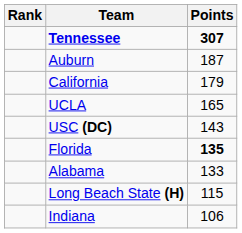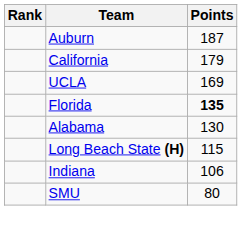 <table class="wikitable sortable" style="text-align:center">
 <tr>
 <th>Rank</th>
 <th>Team</th>
 <th>Points</th>
-</tr>
-<tr>
-<td></td>
-<td align=left><strong><a href='#'>Tennessee</a></strong></td>
-<td><strong>307</strong></td>
 </tr>
 <tr>
 <td></td>
 <td align=left><a href='#'>Auburn</a></td>
 <td>187</td>
 </tr>
 <tr>
 <td></td>
 <td align=left><a href='#'>California</a></td>
 <td>179</td>
 </tr>
 <tr>
 <td></td>
 <td align=left><a href='#'>UCLA</a></td>
-<td>165</td>
-</tr>
-<tr>
-<td></td>
-<td align=left><a href='#'>USC</a> <strong>(DC)</strong></td>
-<td>143</td>
+<td>169</td>
 </tr>
 <tr>
 <td></td>
 <td align=left><a href='#'>Florida</a></td>
 <td><strong>135</strong></td>
 </tr>
 <tr>
 <td></td>
 <td align=left><a href='#'>Alabama</a></td>
-<td>133</td>
+<td>130</td>
 </tr>
 <tr>
 <td></td>
 <td align=left><a href='#'>Long Beach State</a> <strong>(H)</strong></td>
 <td>115</td>
 </tr>
 <tr>
 <td></td>
 <td align=left><a href='#'>Indiana</a></td>
 <td>106</td>
 </tr>
+<tr>
+<td></td>
+<td align=left><a href='#'>SMU</a></td>
+<td>80</td>
+</tr>
 </table>
